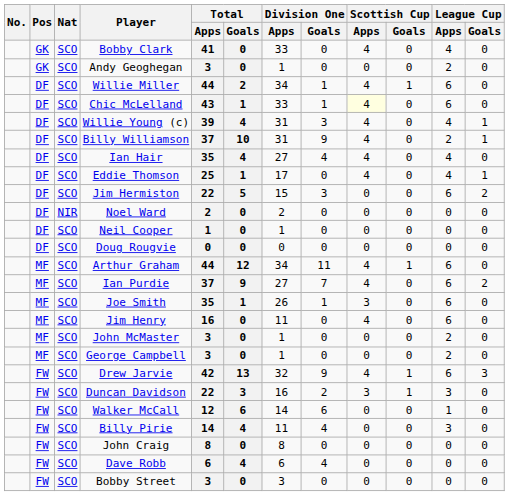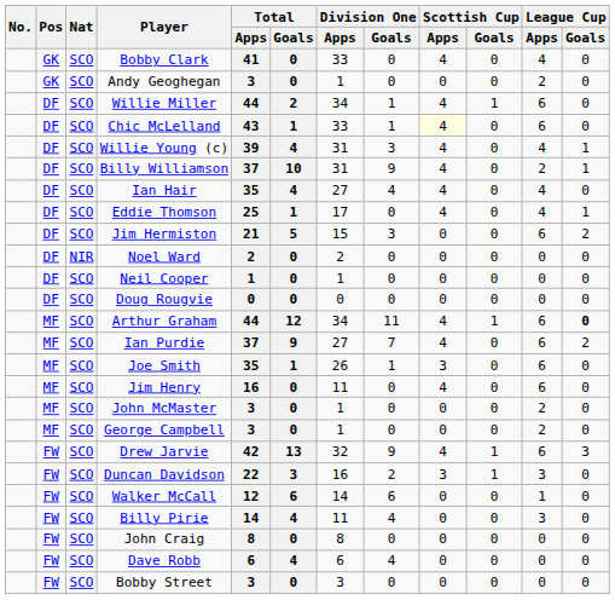 <table class="wikitable sortable" style="text-align: center;">
 <tr>
 <th rowspan="2"><abbr>No.</abbr></th>
 <th rowspan="2"><abbr>Pos</abbr></th>
 <th rowspan="2"><abbr>Nat</abbr></th>
 <th rowspan="2">Player</th>
 <th colspan="2">Total</th>
 <th colspan="2">Division One</th>
 <th colspan="2">Scottish Cup</th>
 <th colspan="2">League Cup</th>
 </tr>
 <tr>
 <th>Apps</th>
 <th>Goals</th>
 <th>Apps</th>
 <th>Goals</th>
 <th>Apps</th>
 <th>Goals</th>
 <th>Apps</th>
 <th>Goals</th>
 </tr>
 <tr>
 <td></td>
 <td><a href='#'>GK</a></td>
 <td> <a href='#'>SCO</a></td>
 <td><a href='#'>Bobby Clark</a></td>
 <th>41</th>
 <th>0</th>
 <td>33</td>
 <td>0</td>
 <td>4</td>
 <td>0</td>
 <td>4</td>
 <td>0</td>
 </tr>
 <tr>
 <td></td>
 <td><a href='#'>GK</a></td>
 <td> <a href='#'>SCO</a></td>
 <td>Andy Geoghegan</td>
 <th>3</th>
 <th>0</th>
 <td>1</td>
 <td>0</td>
 <td>0</td>
 <td>0</td>
 <td>2</td>
 <td>0</td>
 </tr>
 <tr>
 <td></td>
 <td><a href='#'>DF</a></td>
 <td> <a href='#'>SCO</a></td>
 <td><a href='#'>Willie Miller</a></td>
 <th>44</th>
 <th>2</th>
 <td>34</td>
 <td>1</td>
 <td>4</td>
 <td>1</td>
 <td>6</td>
 <td>0</td>
 </tr>
 <tr>
 <td></td>
 <td><a href='#'>DF</a></td>
 <td> <a href='#'>SCO</a></td>
 <td><a href='#'>Chic McLelland</a></td>
 <th>43</th>
 <th>1</th>
 <td>33</td>
 <td>1</td>
 <td style="background: lightyellow;">4</td>
 <td>0</td>
 <td>6</td>
 <td>0</td>
 </tr>
 <tr>
 <td></td>
 <td><a href='#'>DF</a></td>
 <td> <a href='#'>SCO</a></td>
 <td><a href='#'>Willie Young</a> (c)</td>
 <th>39</th>
 <th>4</th>
 <td>31</td>
 <td>3</td>
 <td>4</td>
 <td>0</td>
 <td>4</td>
 <td>1</td>
 </tr>
 <tr>
 <td></td>
 <td><a href='#'>DF</a></td>
 <td> <a href='#'>SCO</a></td>
 <td><a href='#'>Billy Williamson</a></td>
 <th>37</th>
 <th>10</th>
 <td>31</td>
 <td>9</td>
 <td>4</td>
 <td>0</td>
 <td>2</td>
 <td>1</td>
 </tr>
 <tr>
 <td></td>
 <td><a href='#'>DF</a></td>
 <td> <a href='#'>SCO</a></td>
 <td><a href='#'>Ian Hair</a></td>
 <th>35</th>
 <th>4</th>
 <td>27</td>
 <td>4</td>
 <td>4</td>
 <td>0</td>
 <td>4</td>
 <td>0</td>
 </tr>
 <tr>
 <td></td>
 <td><a href='#'>DF</a></td>
 <td> <a href='#'>SCO</a></td>
 <td><a href='#'>Eddie Thomson</a></td>
 <th>25</th>
 <th>1</th>
 <td>17</td>
 <td>0</td>
 <td>4</td>
 <td>0</td>
 <td>4</td>
 <td>1</td>
 </tr>
 <tr>
 <td></td>
 <td><a href='#'>DF</a></td>
 <td> <a href='#'>SCO</a></td>
 <td><a href='#'>Jim Hermiston</a></td>
-<th>22</th>
+<th>21</th>
 <th>5</th>
 <td>15</td>
 <td>3</td>
 <td>0</td>
 <td>0</td>
 <td>6</td>
 <td>2</td>
 </tr>
 <tr>
 <td></td>
 <td><a href='#'>DF</a></td>
 <td> <a href='#'>NIR</a></td>
 <td><a href='#'>Noel Ward</a></td>
 <th>2</th>
 <th>0</th>
 <td>2</td>
 <td>0</td>
 <td>0</td>
 <td>0</td>
 <td>0</td>
 <td>0</td>
 </tr>
 <tr>
 <td></td>
 <td><a href='#'>DF</a></td>
 <td> <a href='#'>SCO</a></td>
 <td><a href='#'>Neil Cooper</a></td>
 <th>1</th>
 <th>0</th>
 <td>1</td>
 <td>0</td>
 <td>0</td>
 <td>0</td>
 <td>0</td>
 <td>0</td>
 </tr>
 <tr>
 <td></td>
 <td><a href='#'>DF</a></td>
 <td> <a href='#'>SCO</a></td>
 <td><a href='#'>Doug Rougvie</a></td>
 <th>0</th>
 <th>0</th>
 <td>0</td>
 <td>0</td>
 <td>0</td>
 <td>0</td>
 <td>0</td>
 <td>0</td>
 </tr>
 <tr>
 <td></td>
 <td><a href='#'>MF</a></td>
 <td> <a href='#'>SCO</a></td>
 <td><a href='#'>Arthur Graham</a></td>
 <th>44</th>
 <th>12</th>
 <td>34</td>
 <td>11</td>
 <td>4</td>
 <td>1</td>
 <td>6</td>
-<td>0</td>
+<td><strong>0</strong></td>
 </tr>
 <tr>
 <td></td>
 <td><a href='#'>MF</a></td>
 <td> <a href='#'>SCO</a></td>
 <td><a href='#'>Ian Purdie</a></td>
 <th>37</th>
 <th>9</th>
 <td>27</td>
 <td>7</td>
 <td>4</td>
 <td>0</td>
 <td>6</td>
 <td>2</td>
 </tr>
 <tr>
 <td></td>
 <td><a href='#'>MF</a></td>
 <td> <a href='#'>SCO</a></td>
 <td><a href='#'>Joe Smith</a></td>
 <th>35</th>
 <th>1</th>
 <td>26</td>
 <td>1</td>
 <td>3</td>
 <td>0</td>
 <td>6</td>
 <td>0</td>
 </tr>
 <tr>
 <td></td>
 <td><a href='#'>MF</a></td>
 <td> <a href='#'>SCO</a></td>
 <td><a href='#'>Jim Henry</a></td>
 <th>16</th>
 <th>0</th>
 <td>11</td>
 <td>0</td>
 <td>4</td>
 <td>0</td>
 <td>6</td>
 <td>0</td>
 </tr>
 <tr>
 <td></td>
 <td><a href='#'>MF</a></td>
 <td> <a href='#'>SCO</a></td>
 <td><a href='#'>John McMaster</a></td>
 <th>3</th>
 <th>0</th>
 <td>1</td>
 <td>0</td>
 <td>0</td>
 <td>0</td>
 <td>2</td>
 <td>0</td>
 </tr>
 <tr>
 <td></td>
 <td><a href='#'>MF</a></td>
 <td> <a href='#'>SCO</a></td>
 <td><a href='#'>George Campbell</a></td>
 <th>3</th>
 <th>0</th>
 <td>1</td>
 <td>0</td>
 <td>0</td>
 <td>0</td>
 <td>2</td>
 <td>0</td>
 </tr>
 <tr>
 <td></td>
 <td><a href='#'>FW</a></td>
 <td> <a href='#'>SCO</a></td>
 <td><a href='#'>Drew Jarvie</a></td>
 <th>42</th>
 <th>13</th>
 <td>32</td>
 <td>9</td>
 <td>4</td>
 <td>1</td>
 <td>6</td>
 <td>3</td>
 </tr>
 <tr>
 <td></td>
 <td><a href='#'>FW</a></td>
 <td> <a href='#'>SCO</a></td>
 <td><a href='#'>Duncan Davidson</a></td>
 <th>22</th>
 <th>3</th>
 <td>16</td>
 <td>2</td>
 <td>3</td>
 <td>1</td>
 <td>3</td>
 <td>0</td>
 </tr>
 <tr>
 <td></td>
 <td><a href='#'>FW</a></td>
 <td> <a href='#'>SCO</a></td>
 <td><a href='#'>Walker McCall</a></td>
 <th>12</th>
 <th>6</th>
 <td>14</td>
 <td>6</td>
 <td>0</td>
 <td>0</td>
 <td>1</td>
 <td>0</td>
 </tr>
 <tr>
 <td></td>
 <td><a href='#'>FW</a></td>
 <td> <a href='#'>SCO</a></td>
 <td><a href='#'>Billy Pirie</a></td>
 <th>14</th>
 <th>4</th>
 <td>11</td>
 <td>4</td>
 <td>0</td>
 <td>0</td>
 <td>3</td>
 <td>0</td>
 </tr>
 <tr>
 <td></td>
 <td><a href='#'>FW</a></td>
 <td> <a href='#'>SCO</a></td>
 <td>John Craig</td>
 <th>8</th>
 <th>0</th>
 <td>8</td>
 <td>0</td>
 <td>0</td>
 <td>0</td>
 <td>0</td>
 <td>0</td>
 </tr>
 <tr>
 <td></td>
 <td><a href='#'>FW</a></td>
 <td> <a href='#'>SCO</a></td>
 <td><a href='#'>Dave Robb</a></td>
 <th>6</th>
 <th>4</th>
 <td>6</td>
 <td>4</td>
 <td>0</td>
 <td>0</td>
 <td>0</td>
 <td>0</td>
 </tr>
 <tr>
 <td></td>
 <td><a href='#'>FW</a></td>
 <td> <a href='#'>SCO</a></td>
 <td>Bobby Street</td>
 <th>3</th>
 <th>0</th>
 <td>3</td>
 <td>0</td>
 <td>0</td>
 <td>0</td>
 <td>0</td>
 <td>0</td>
 </tr>
 </table>
